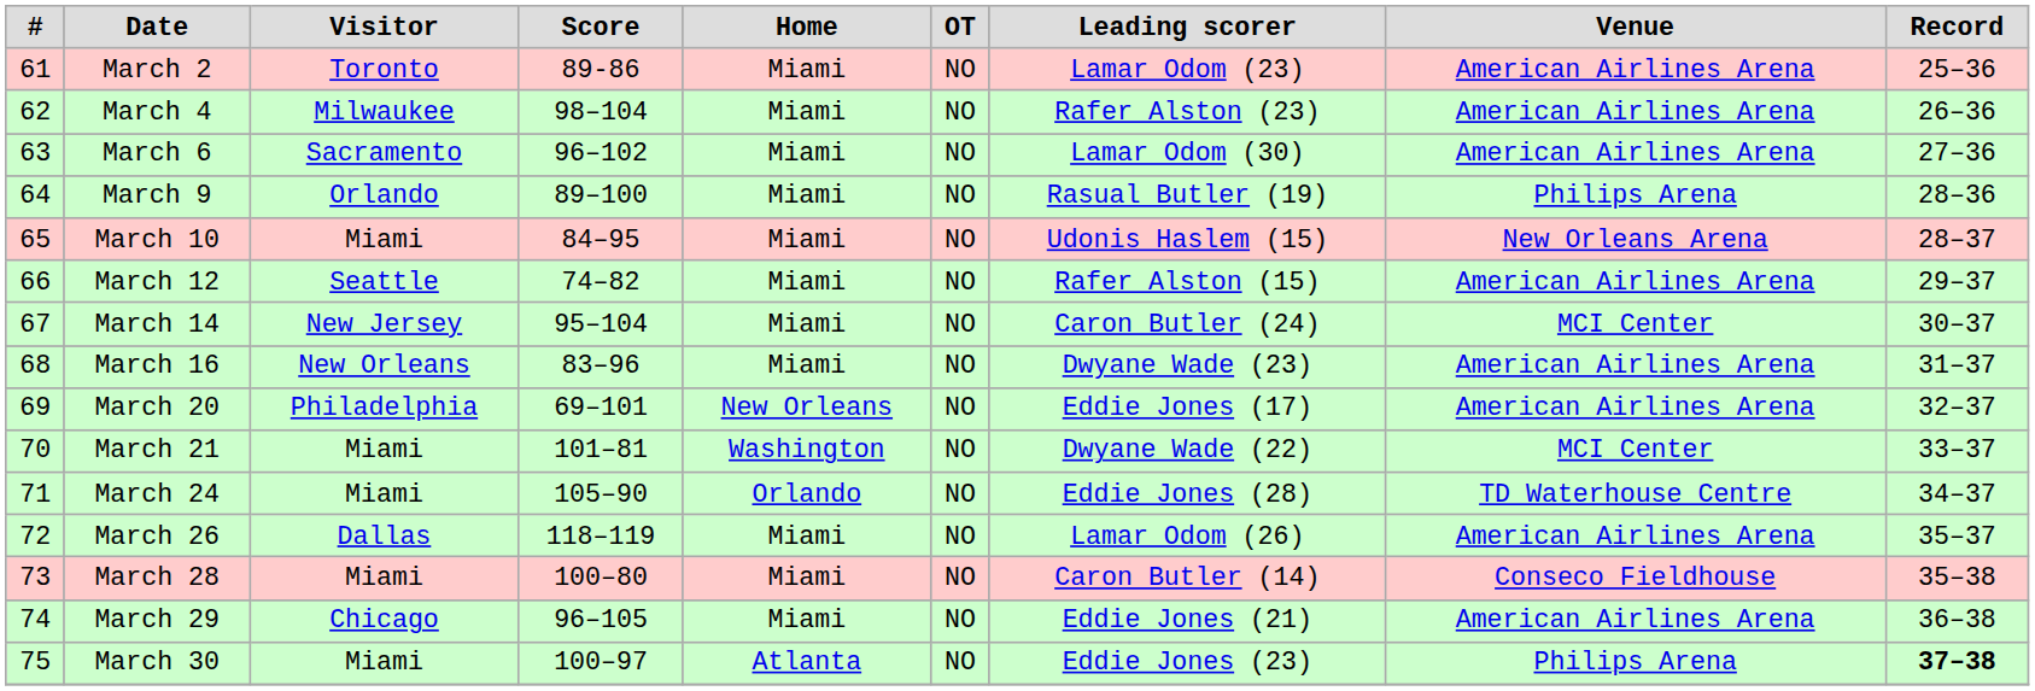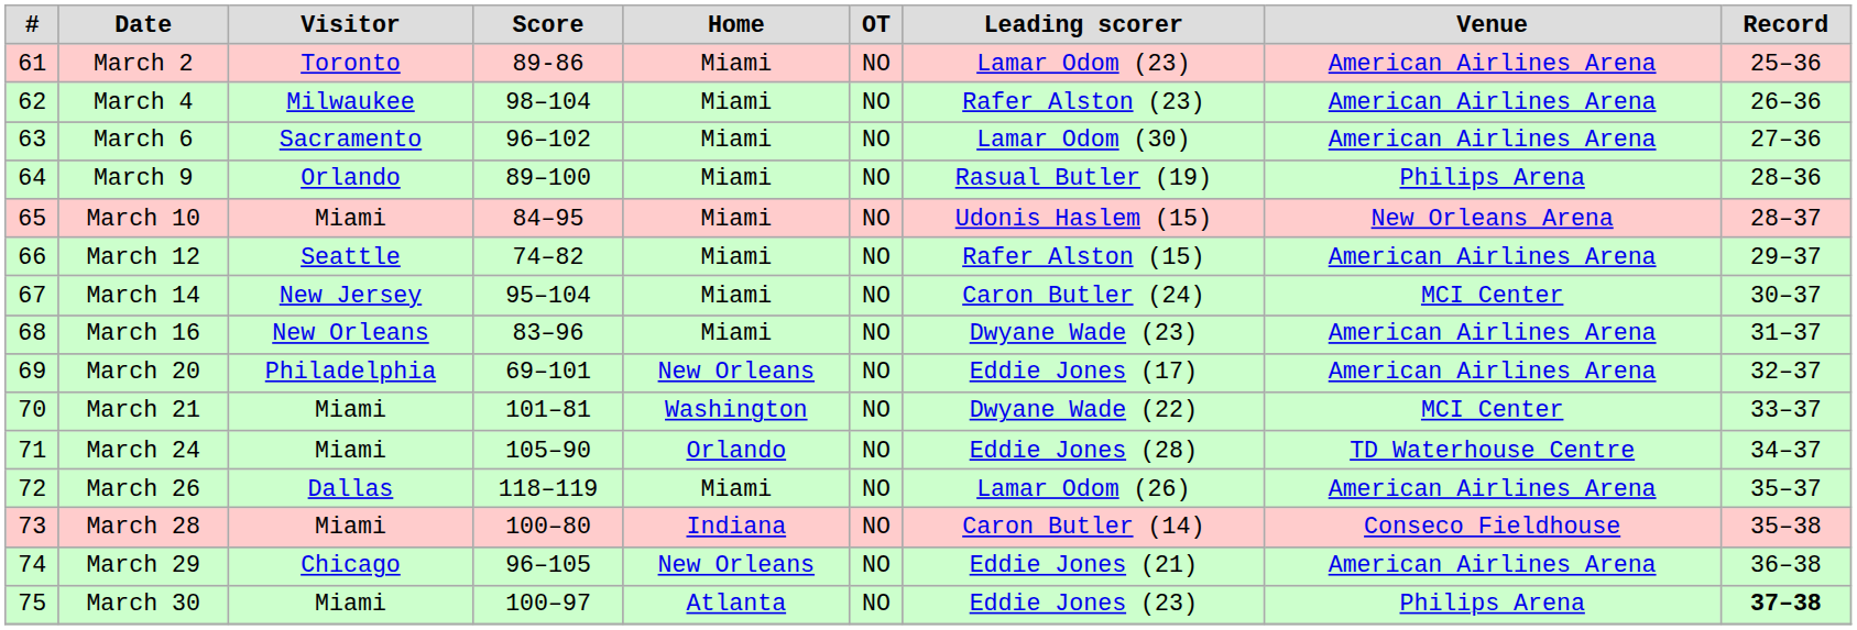 <table class="wikitable" width="80%">
 <tr align="center"  bgcolor="#dddddd">
 <td><strong>#</strong></td>
 <td><strong>Date</strong></td>
 <td><strong>Visitor</strong></td>
 <td><strong>Score</strong></td>
 <td><strong>Home</strong></td>
 <td><strong>OT</strong></td>
 <td><strong>Leading scorer</strong></td>
 <td><strong>Venue</strong></td>
 <td><strong>Record</strong></td>
 </tr>
 <tr align="center" bgcolor="#ffcccc">
 <td>61</td>
 <td>March 2</td>
 <td><a href='#'>Toronto</a></td>
 <td>89-86</td>
 <td>Miami</td>
 <td>NO</td>
 <td><a href='#'>Lamar Odom</a> (23)</td>
 <td><a href='#'>American Airlines Arena</a></td>
 <td>25–36</td>
 </tr>
 <tr align="center" bgcolor="#ccffcc">
 <td>62</td>
 <td>March 4</td>
 <td><a href='#'>Milwaukee</a></td>
 <td>98–104</td>
 <td>Miami</td>
 <td>NO</td>
 <td><a href='#'>Rafer Alston</a> (23)</td>
 <td><a href='#'>American Airlines Arena</a></td>
 <td>26–36</td>
 </tr>
 <tr align="center" bgcolor="#ccffcc">
 <td>63</td>
 <td>March 6</td>
 <td><a href='#'>Sacramento</a></td>
 <td>96–102</td>
 <td>Miami</td>
 <td>NO</td>
 <td><a href='#'>Lamar Odom</a> (30)</td>
 <td><a href='#'>American Airlines Arena</a></td>
 <td>27–36</td>
 </tr>
 <tr align="center" bgcolor="#ccffcc">
 <td>64</td>
 <td>March 9</td>
 <td><a href='#'>Orlando</a></td>
 <td>89–100</td>
 <td>Miami</td>
 <td>NO</td>
 <td><a href='#'>Rasual Butler</a> (19)</td>
 <td><a href='#'>Philips Arena</a></td>
 <td>28–36</td>
 </tr>
 <tr align="center" bgcolor="#ffcccc">
 <td>65</td>
 <td>March 10</td>
 <td>Miami</td>
 <td>84–95</td>
 <td>Miami</td>
 <td>NO</td>
 <td><a href='#'>Udonis Haslem</a> (15)</td>
 <td><a href='#'>New Orleans Arena</a></td>
 <td>28–37</td>
 </tr>
 <tr align="center" bgcolor="#ccffcc">
 <td>66</td>
 <td>March 12</td>
 <td><a href='#'>Seattle</a></td>
 <td>74–82</td>
 <td>Miami</td>
 <td>NO</td>
 <td><a href='#'>Rafer Alston</a> (15)</td>
 <td><a href='#'>American Airlines Arena</a></td>
 <td>29–37</td>
 </tr>
 <tr align="center" bgcolor="#ccffcc">
 <td>67</td>
 <td>March 14</td>
 <td><a href='#'>New Jersey</a></td>
 <td>95–104</td>
 <td>Miami</td>
 <td>NO</td>
 <td><a href='#'>Caron Butler</a> (24)</td>
 <td><a href='#'>MCI Center</a></td>
 <td>30–37</td>
 </tr>
 <tr align="center" bgcolor="#ccffcc">
 <td>68</td>
 <td>March 16</td>
 <td><a href='#'>New Orleans</a></td>
 <td>83–96</td>
 <td>Miami</td>
 <td>NO</td>
 <td><a href='#'>Dwyane Wade</a> (23)</td>
 <td><a href='#'>American Airlines Arena</a></td>
 <td>31–37</td>
 </tr>
 <tr align="center" bgcolor="#ccffcc">
 <td>69</td>
 <td>March 20</td>
 <td><a href='#'>Philadelphia</a></td>
 <td>69–101</td>
 <td><a href='#'>New Orleans</a></td>
 <td>NO</td>
 <td><a href='#'>Eddie Jones</a> (17)</td>
 <td><a href='#'>American Airlines Arena</a></td>
 <td>32–37</td>
 </tr>
 <tr align="center" bgcolor="#ccffcc">
 <td>70</td>
 <td>March 21</td>
 <td>Miami</td>
 <td>101–81</td>
 <td><a href='#'>Washington</a></td>
 <td>NO</td>
 <td><a href='#'>Dwyane Wade</a> (22)</td>
 <td><a href='#'>MCI Center</a></td>
 <td>33–37</td>
 </tr>
 <tr align="center" bgcolor="#ccffcc">
 <td>71</td>
 <td>March 24</td>
 <td>Miami</td>
 <td>105–90</td>
 <td><a href='#'>Orlando</a></td>
 <td>NO</td>
 <td><a href='#'>Eddie Jones</a> (28)</td>
 <td><a href='#'>TD Waterhouse Centre</a></td>
 <td>34–37</td>
 </tr>
 <tr align="center" bgcolor="#ccffcc">
 <td>72</td>
 <td>March 26</td>
 <td><a href='#'>Dallas</a></td>
 <td>118–119</td>
 <td>Miami</td>
 <td>NO</td>
 <td><a href='#'>Lamar Odom</a> (26)</td>
 <td><a href='#'>American Airlines Arena</a></td>
 <td>35–37</td>
 </tr>
 <tr align="center" bgcolor="#ffcccc">
 <td>73</td>
 <td>March 28</td>
 <td>Miami</td>
 <td>100–80</td>
-<td>Miami</td>
+<td><a href='#'>Indiana</a></td>
 <td>NO</td>
 <td><a href='#'>Caron Butler</a> (14)</td>
 <td><a href='#'>Conseco Fieldhouse</a></td>
 <td>35–38</td>
 </tr>
 <tr align="center" bgcolor="#ccffcc">
 <td>74</td>
 <td>March 29</td>
 <td><a href='#'>Chicago</a></td>
 <td>96–105</td>
-<td>Miami</td>
+<td><a href='#'>New Orleans</a></td>
 <td>NO</td>
 <td><a href='#'>Eddie Jones</a> (21)</td>
 <td><a href='#'>American Airlines Arena</a></td>
 <td>36–38</td>
 </tr>
 <tr align="center" bgcolor="#ccffcc">
 <td>75</td>
 <td>March 30</td>
 <td>Miami</td>
 <td>100–97</td>
 <td><a href='#'>Atlanta</a></td>
 <td>NO</td>
 <td><a href='#'>Eddie Jones</a> (23)</td>
 <td><a href='#'>Philips Arena</a></td>
 <td><strong>37–38</strong></td>
 </tr>
 <tr align="center">
 </tr>
 </table>
